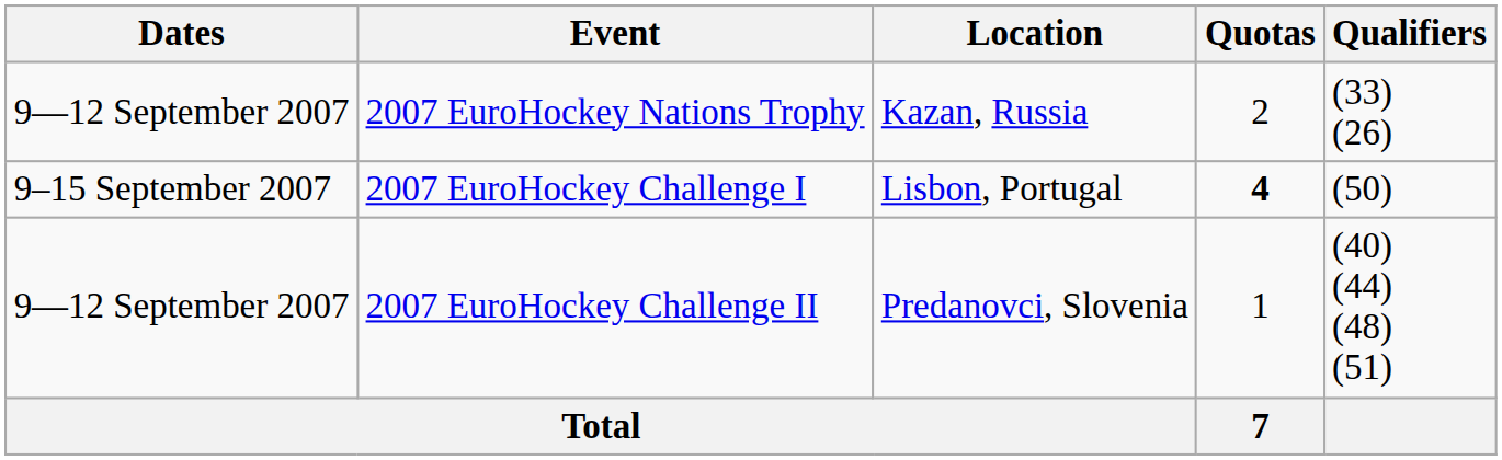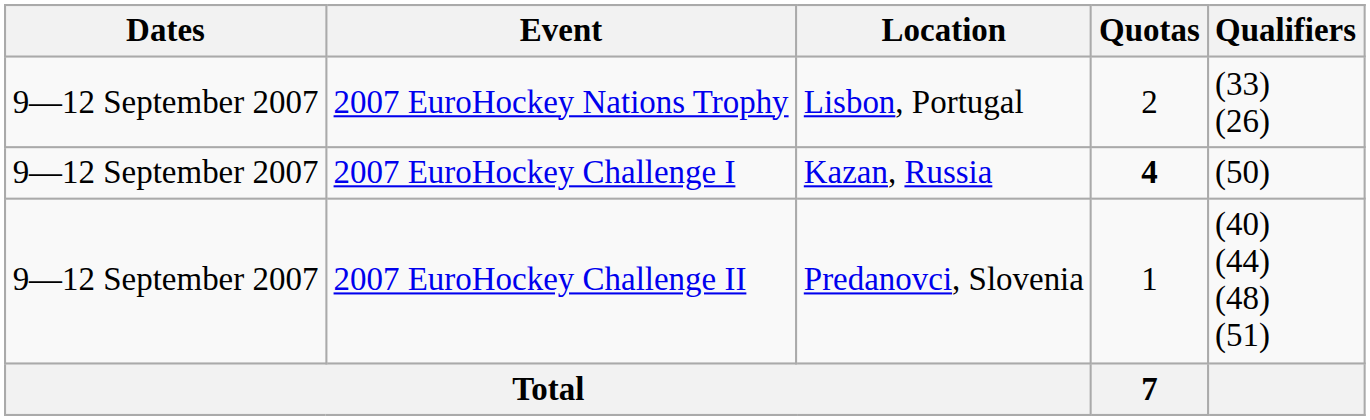 <table class=wikitable>
 <tr>
 <th>Dates</th>
 <th>Event</th>
 <th>Location</th>
 <th>Quotas</th>
 <th>Qualifiers</th>
 </tr>
 <tr>
 <td>9—12 September 2007</td>
 <td><a href='#'>2007 EuroHockey Nations Trophy</a></td>
-<td><a href='#'>Kazan</a>, <a href='#'>Russia</a></td>
+<td><a href='#'>Lisbon</a>, Portugal</td>
 <td align=center>2</td>
 <td> (33)<br> (26)</td>
 </tr>
 <tr>
-<td>9–15 September 2007</td>
+<td>9—12 September 2007</td>
 <td><a href='#'>2007 EuroHockey Challenge I</a></td>
-<td><a href='#'>Lisbon</a>, Portugal</td>
+<td><a href='#'>Kazan</a>, <a href='#'>Russia</a></td>
 <td align=center><strong>4</strong></td>
 <td> (50)</td>
 </tr>
 <tr>
 <td>9—12 September 2007</td>
 <td><a href='#'>2007 EuroHockey Challenge II</a></td>
 <td><a href='#'>Predanovci</a>, Slovenia</td>
 <td align=center>1</td>
 <td> (40)<br> (44)<br> (48)<br> (51)</td>
 </tr>
 <tr>
 <th colspan="3">Total</th>
 <th>7</th>
 <th></th>
 </tr>
 </table>
